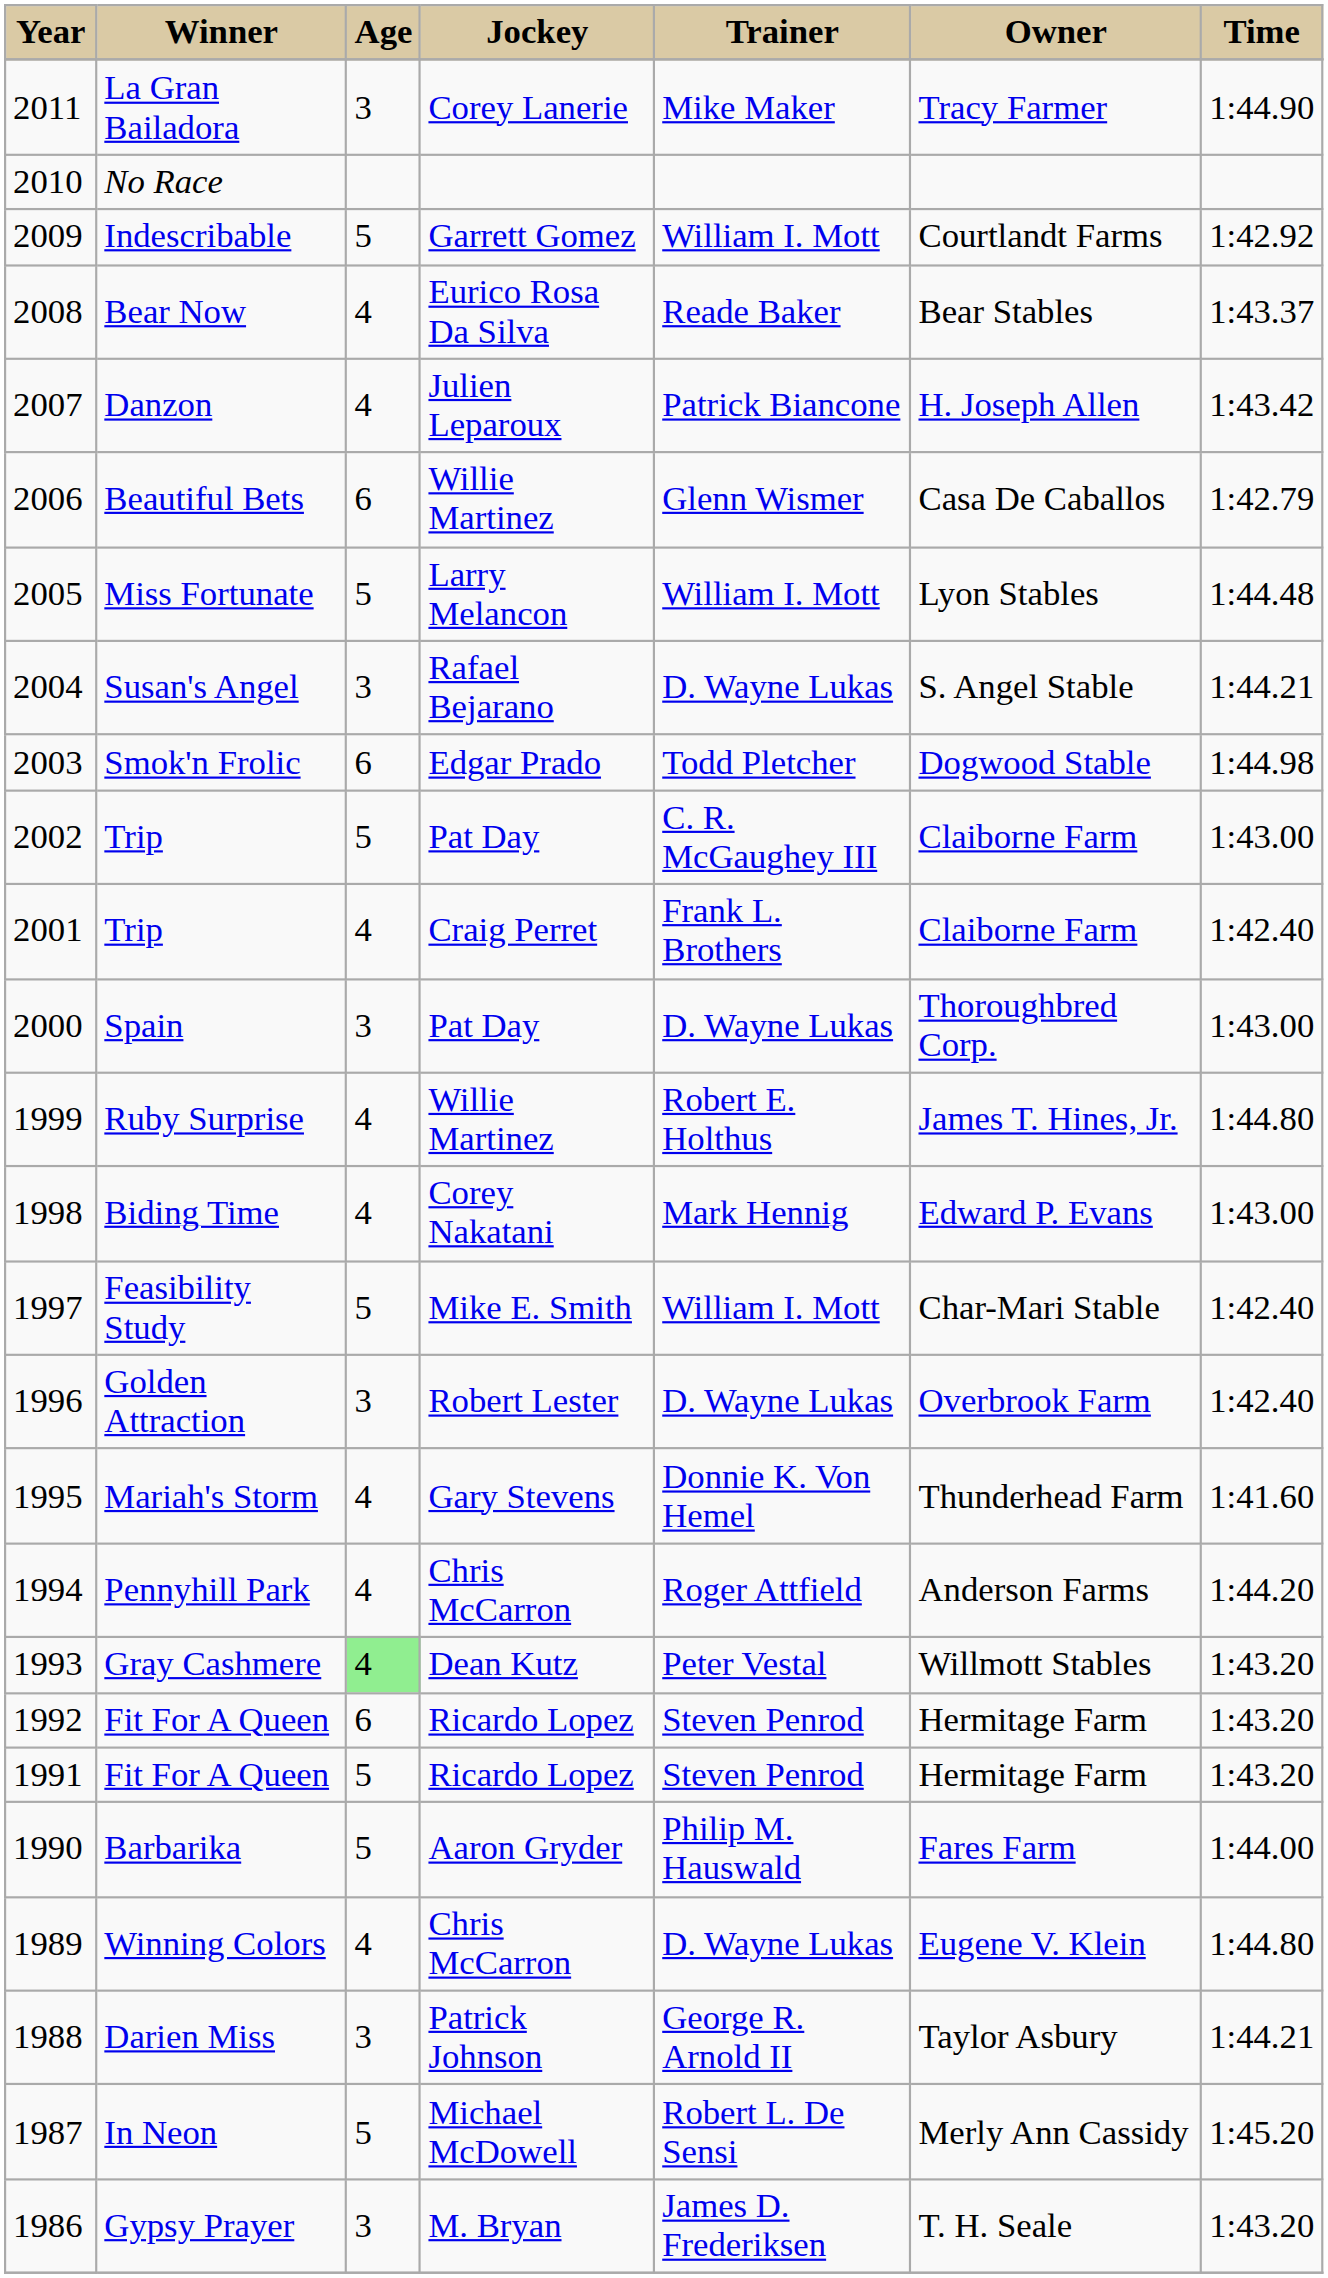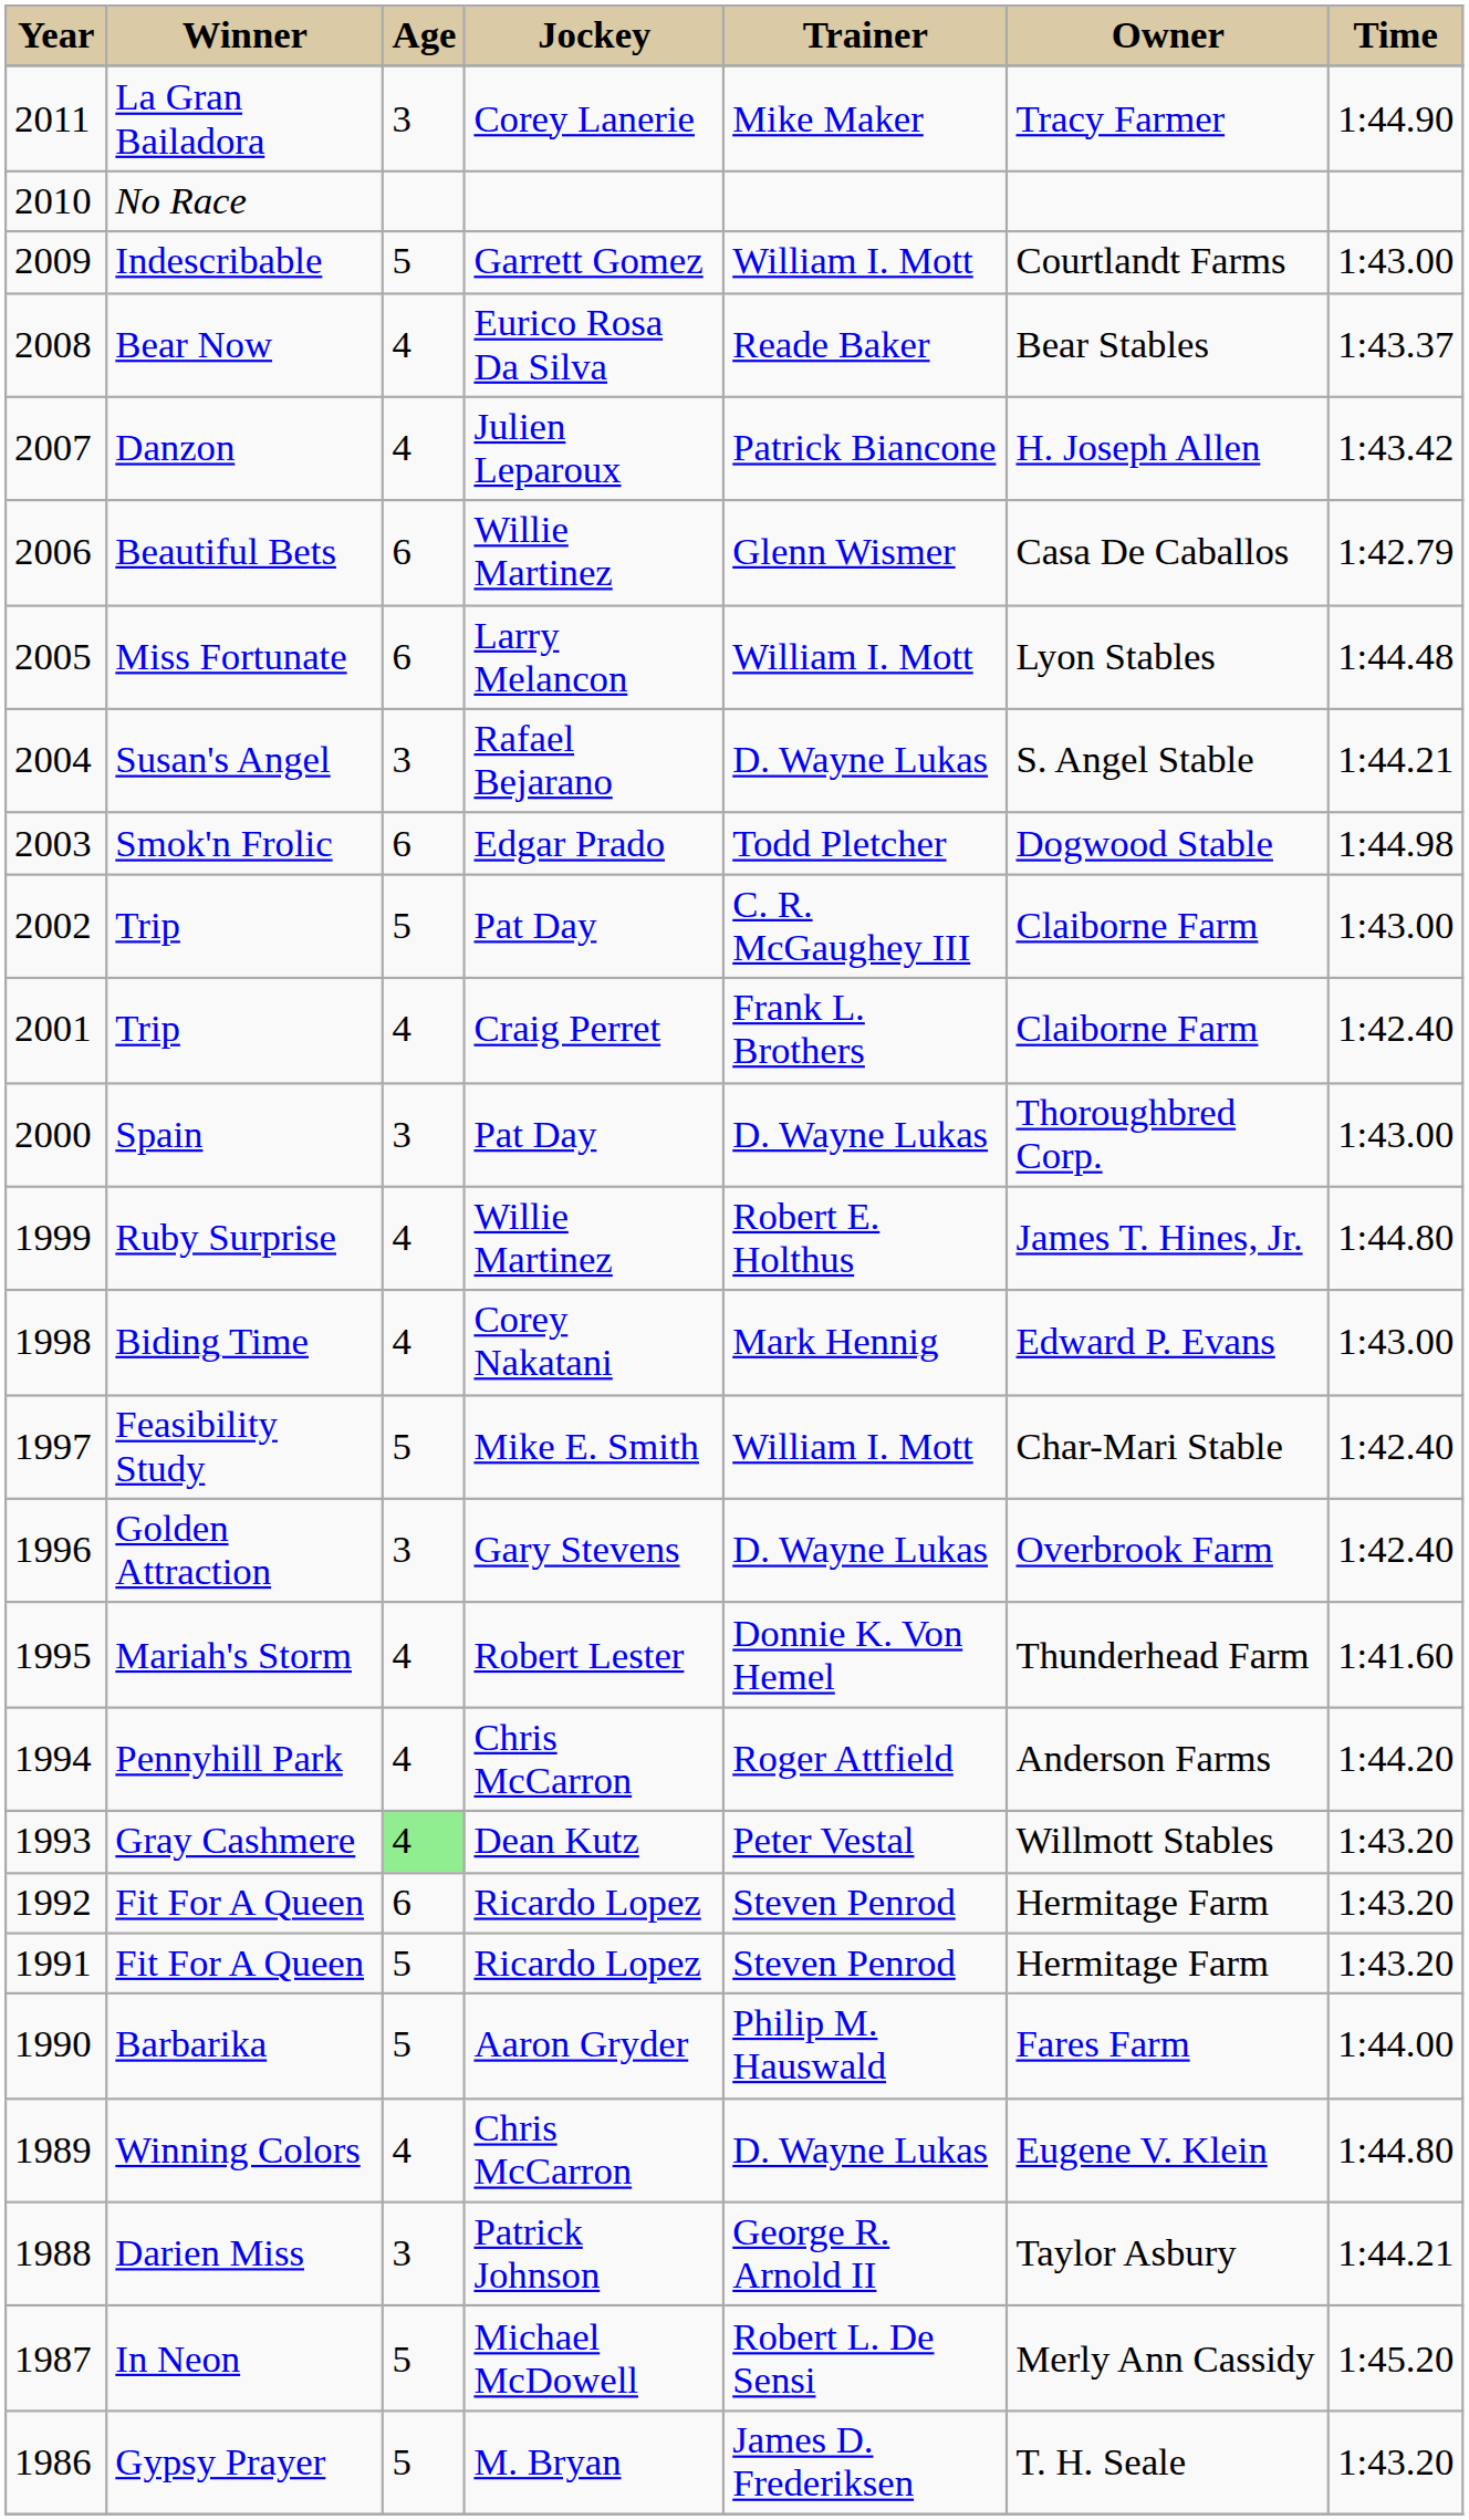 <table class="wikitable sortable">
 <tr>
 <th style="background-color:#DACAA5; width:38px">Year<br></th>
 <th style="background-color:#DACAA5; width:135px">Winner<br></th>
 <th style="background-color:#DACAA5">Age<br></th>
 <th style="background-color:#DACAA5; width:140px">Jockey<br></th>
 <th style="background-color:#DACAA5; width:150px">Trainer<br></th>
 <th style="background-color:#DACAA5; width:170px">Owner<br></th>
 <th style="background-color:#DACAA5">Time</th>
 </tr>
 <tr bgcolor="#eeeeee">
 </tr>
 <tr>
 <td>2011</td>
 <td><a href='#'>La Gran Bailadora</a></td>
 <td>3</td>
 <td><a href='#'>Corey Lanerie</a></td>
 <td><a href='#'>Mike Maker</a></td>
 <td><a href='#'>Tracy Farmer</a></td>
 <td>1:44.90</td>
 </tr>
 <tr>
 <td>2010</td>
 <td><em>No Race</em></td>
 <td></td>
 <td></td>
 <td></td>
 <td></td>
 <td></td>
 </tr>
 <tr>
 <td>2009</td>
 <td><a href='#'>Indescribable</a></td>
 <td>5</td>
 <td><a href='#'>Garrett Gomez</a></td>
 <td><a href='#'>William I. Mott</a></td>
 <td>Courtlandt Farms</td>
-<td>1:42.92</td>
+<td>1:43.00</td>
 </tr>
 <tr>
 <td>2008</td>
 <td><a href='#'>Bear Now</a></td>
 <td>4</td>
 <td><a href='#'>Eurico Rosa Da Silva</a></td>
 <td><a href='#'>Reade Baker</a></td>
 <td>Bear Stables</td>
 <td>1:43.37</td>
 </tr>
 <tr>
 <td>2007</td>
 <td><a href='#'>Danzon</a></td>
 <td>4</td>
 <td><a href='#'>Julien Leparoux</a></td>
 <td><a href='#'>Patrick Biancone</a></td>
 <td><a href='#'>H. Joseph Allen</a></td>
 <td>1:43.42</td>
 </tr>
 <tr>
 <td>2006</td>
 <td><a href='#'>Beautiful Bets</a></td>
 <td>6</td>
 <td><a href='#'>Willie Martinez</a></td>
 <td><a href='#'>Glenn Wismer</a></td>
 <td>Casa De Caballos</td>
 <td>1:42.79</td>
 </tr>
 <tr>
 <td>2005</td>
 <td><a href='#'>Miss Fortunate</a></td>
-<td>5</td>
+<td>6</td>
 <td><a href='#'>Larry Melancon</a></td>
 <td><a href='#'>William I. Mott</a></td>
 <td>Lyon Stables</td>
 <td>1:44.48</td>
 </tr>
 <tr>
 <td>2004</td>
 <td><a href='#'>Susan's Angel</a></td>
 <td>3</td>
 <td><a href='#'>Rafael Bejarano</a></td>
 <td><a href='#'>D. Wayne Lukas</a></td>
 <td>S. Angel Stable</td>
 <td>1:44.21</td>
 </tr>
 <tr>
 <td>2003</td>
 <td><a href='#'>Smok'n Frolic</a></td>
 <td>6</td>
 <td><a href='#'>Edgar Prado</a></td>
 <td><a href='#'>Todd Pletcher</a></td>
 <td><a href='#'>Dogwood Stable</a></td>
 <td>1:44.98</td>
 </tr>
 <tr>
 <td>2002</td>
 <td><a href='#'>Trip</a></td>
 <td>5</td>
 <td><a href='#'>Pat Day</a></td>
 <td><a href='#'>C. R. McGaughey III</a></td>
 <td><a href='#'>Claiborne Farm</a></td>
 <td>1:43.00</td>
 </tr>
 <tr>
 <td>2001</td>
 <td><a href='#'>Trip</a></td>
 <td>4</td>
 <td><a href='#'>Craig Perret</a></td>
 <td><a href='#'>Frank L. Brothers</a></td>
 <td><a href='#'>Claiborne Farm</a></td>
 <td>1:42.40</td>
 </tr>
 <tr>
 <td>2000</td>
 <td><a href='#'>Spain</a></td>
 <td>3</td>
 <td><a href='#'>Pat Day</a></td>
 <td><a href='#'>D. Wayne Lukas</a></td>
 <td><a href='#'>Thoroughbred Corp.</a></td>
 <td>1:43.00</td>
 </tr>
 <tr>
 <td>1999</td>
 <td><a href='#'>Ruby Surprise</a></td>
 <td>4</td>
 <td><a href='#'>Willie Martinez</a></td>
 <td><a href='#'>Robert E. Holthus</a></td>
 <td><a href='#'>James T. Hines, Jr.</a></td>
 <td>1:44.80</td>
 </tr>
 <tr>
 <td>1998</td>
 <td><a href='#'>Biding Time</a></td>
 <td>4</td>
 <td><a href='#'>Corey Nakatani</a></td>
 <td><a href='#'>Mark Hennig</a></td>
 <td><a href='#'>Edward P. Evans</a></td>
 <td>1:43.00</td>
 </tr>
 <tr>
 <td>1997</td>
 <td><a href='#'>Feasibility Study</a></td>
 <td>5</td>
 <td><a href='#'>Mike E. Smith</a></td>
 <td><a href='#'>William I. Mott</a></td>
 <td>Char-Mari Stable</td>
 <td>1:42.40</td>
 </tr>
 <tr>
 <td>1996</td>
 <td><a href='#'>Golden Attraction</a></td>
 <td>3</td>
-<td><a href='#'>Robert Lester</a></td>
+<td><a href='#'>Gary Stevens</a></td>
 <td><a href='#'>D. Wayne Lukas</a></td>
 <td><a href='#'>Overbrook Farm</a></td>
 <td>1:42.40</td>
 </tr>
 <tr>
 <td>1995</td>
 <td><a href='#'>Mariah's Storm</a></td>
 <td>4</td>
-<td><a href='#'>Gary Stevens</a></td>
+<td><a href='#'>Robert Lester</a></td>
 <td><a href='#'>Donnie K. Von Hemel</a></td>
 <td>Thunderhead Farm</td>
 <td>1:41.60</td>
 </tr>
 <tr>
 <td>1994</td>
 <td><a href='#'>Pennyhill Park</a></td>
 <td>4</td>
 <td><a href='#'>Chris McCarron</a></td>
 <td><a href='#'>Roger Attfield</a></td>
 <td>Anderson Farms</td>
 <td>1:44.20</td>
 </tr>
 <tr>
 <td>1993</td>
 <td><a href='#'>Gray Cashmere</a></td>
 <td style="background: lightgreen;">4</td>
 <td><a href='#'>Dean Kutz</a></td>
 <td><a href='#'>Peter Vestal</a></td>
 <td>Willmott Stables</td>
 <td>1:43.20</td>
 </tr>
 <tr>
 <td>1992</td>
 <td><a href='#'>Fit For A Queen</a></td>
 <td>6</td>
 <td><a href='#'>Ricardo Lopez</a></td>
 <td><a href='#'>Steven Penrod</a></td>
 <td>Hermitage Farm</td>
 <td>1:43.20</td>
 </tr>
 <tr>
 <td>1991</td>
 <td><a href='#'>Fit For A Queen</a></td>
 <td>5</td>
 <td><a href='#'>Ricardo Lopez</a></td>
 <td><a href='#'>Steven Penrod</a></td>
 <td>Hermitage Farm</td>
 <td>1:43.20</td>
 </tr>
 <tr>
 <td>1990</td>
 <td><a href='#'>Barbarika</a></td>
 <td>5</td>
 <td><a href='#'>Aaron Gryder</a></td>
 <td><a href='#'>Philip M. Hauswald</a></td>
 <td><a href='#'>Fares Farm</a></td>
 <td>1:44.00</td>
 </tr>
 <tr>
 <td>1989</td>
 <td><a href='#'>Winning Colors</a></td>
 <td>4</td>
 <td><a href='#'>Chris McCarron</a></td>
 <td><a href='#'>D. Wayne Lukas</a></td>
 <td><a href='#'>Eugene V. Klein</a></td>
 <td>1:44.80</td>
 </tr>
 <tr>
 <td>1988</td>
 <td><a href='#'>Darien Miss</a></td>
 <td>3</td>
 <td><a href='#'>Patrick Johnson</a></td>
 <td><a href='#'>George R. Arnold II</a></td>
 <td>Taylor Asbury</td>
 <td>1:44.21</td>
 </tr>
 <tr>
 <td>1987</td>
 <td><a href='#'>In Neon</a></td>
 <td>5</td>
 <td><a href='#'>Michael McDowell</a></td>
 <td><a href='#'>Robert L. De Sensi</a></td>
 <td>Merly Ann Cassidy</td>
 <td>1:45.20</td>
 </tr>
 <tr>
 <td>1986</td>
 <td><a href='#'>Gypsy Prayer</a></td>
-<td>3</td>
+<td>5</td>
 <td><a href='#'>M. Bryan</a></td>
 <td><a href='#'>James D. Frederiksen</a></td>
 <td>T. H. Seale</td>
 <td>1:43.20</td>
 </tr>
 <tr>
 </tr>
 </table>
